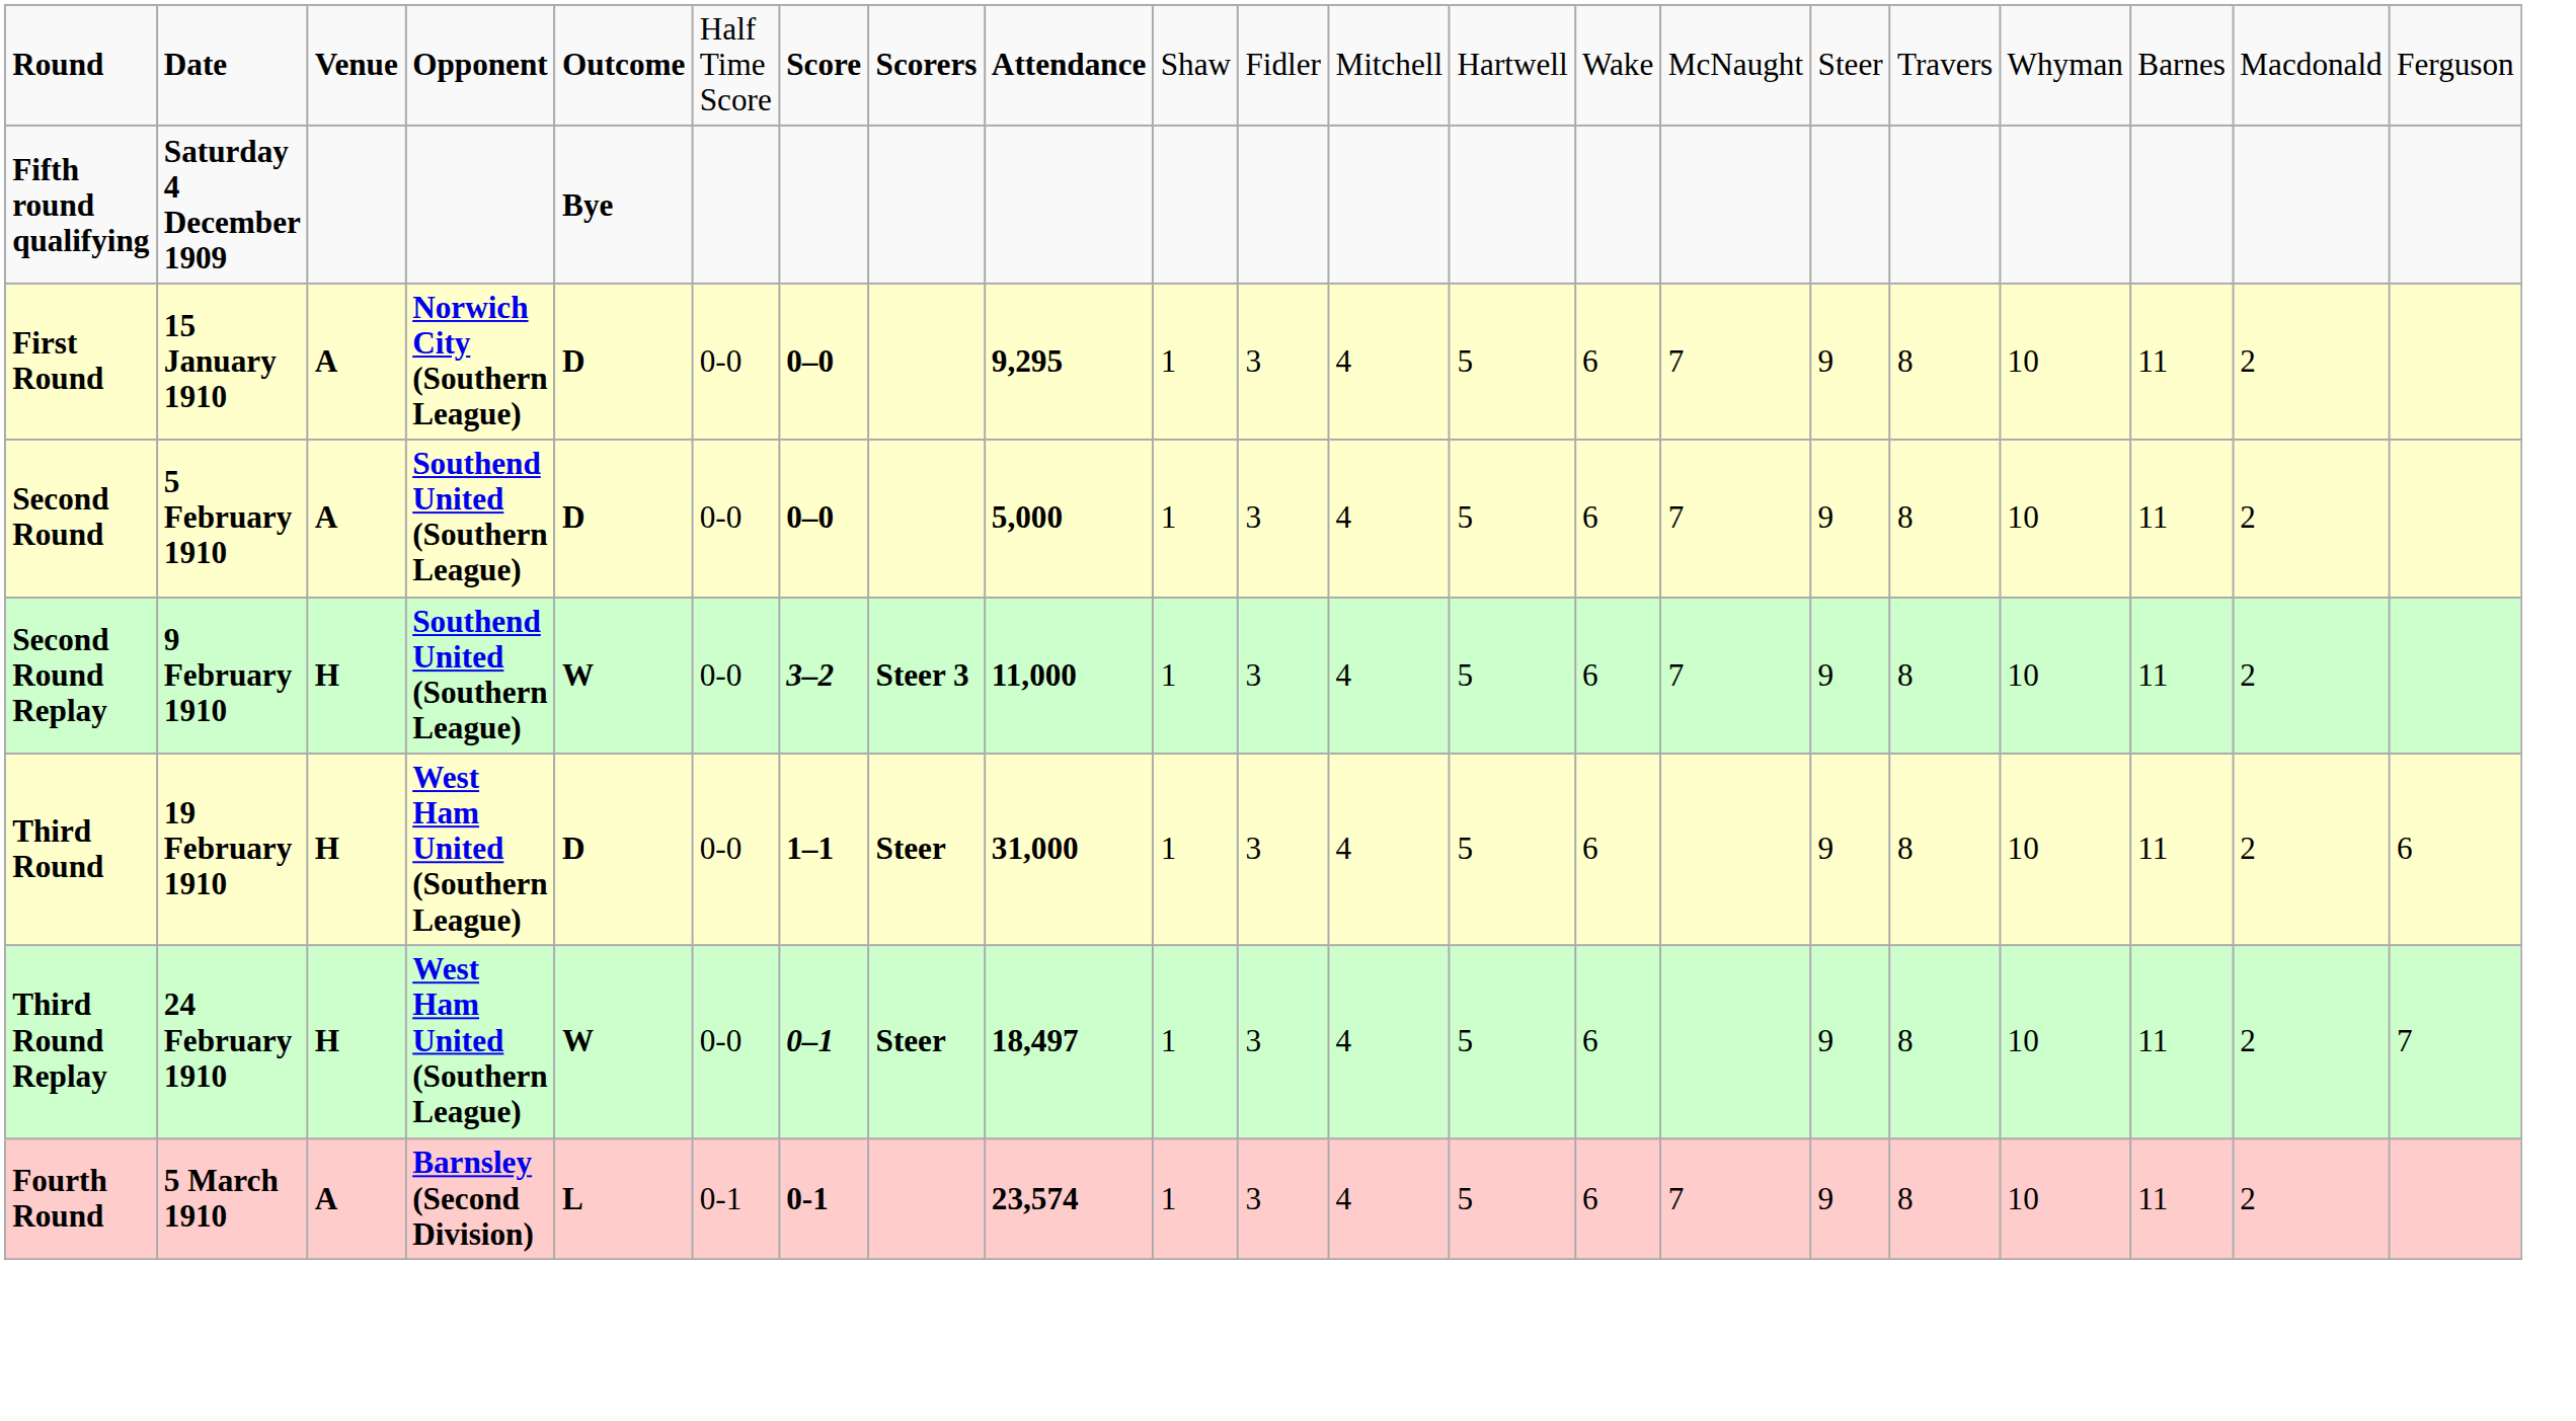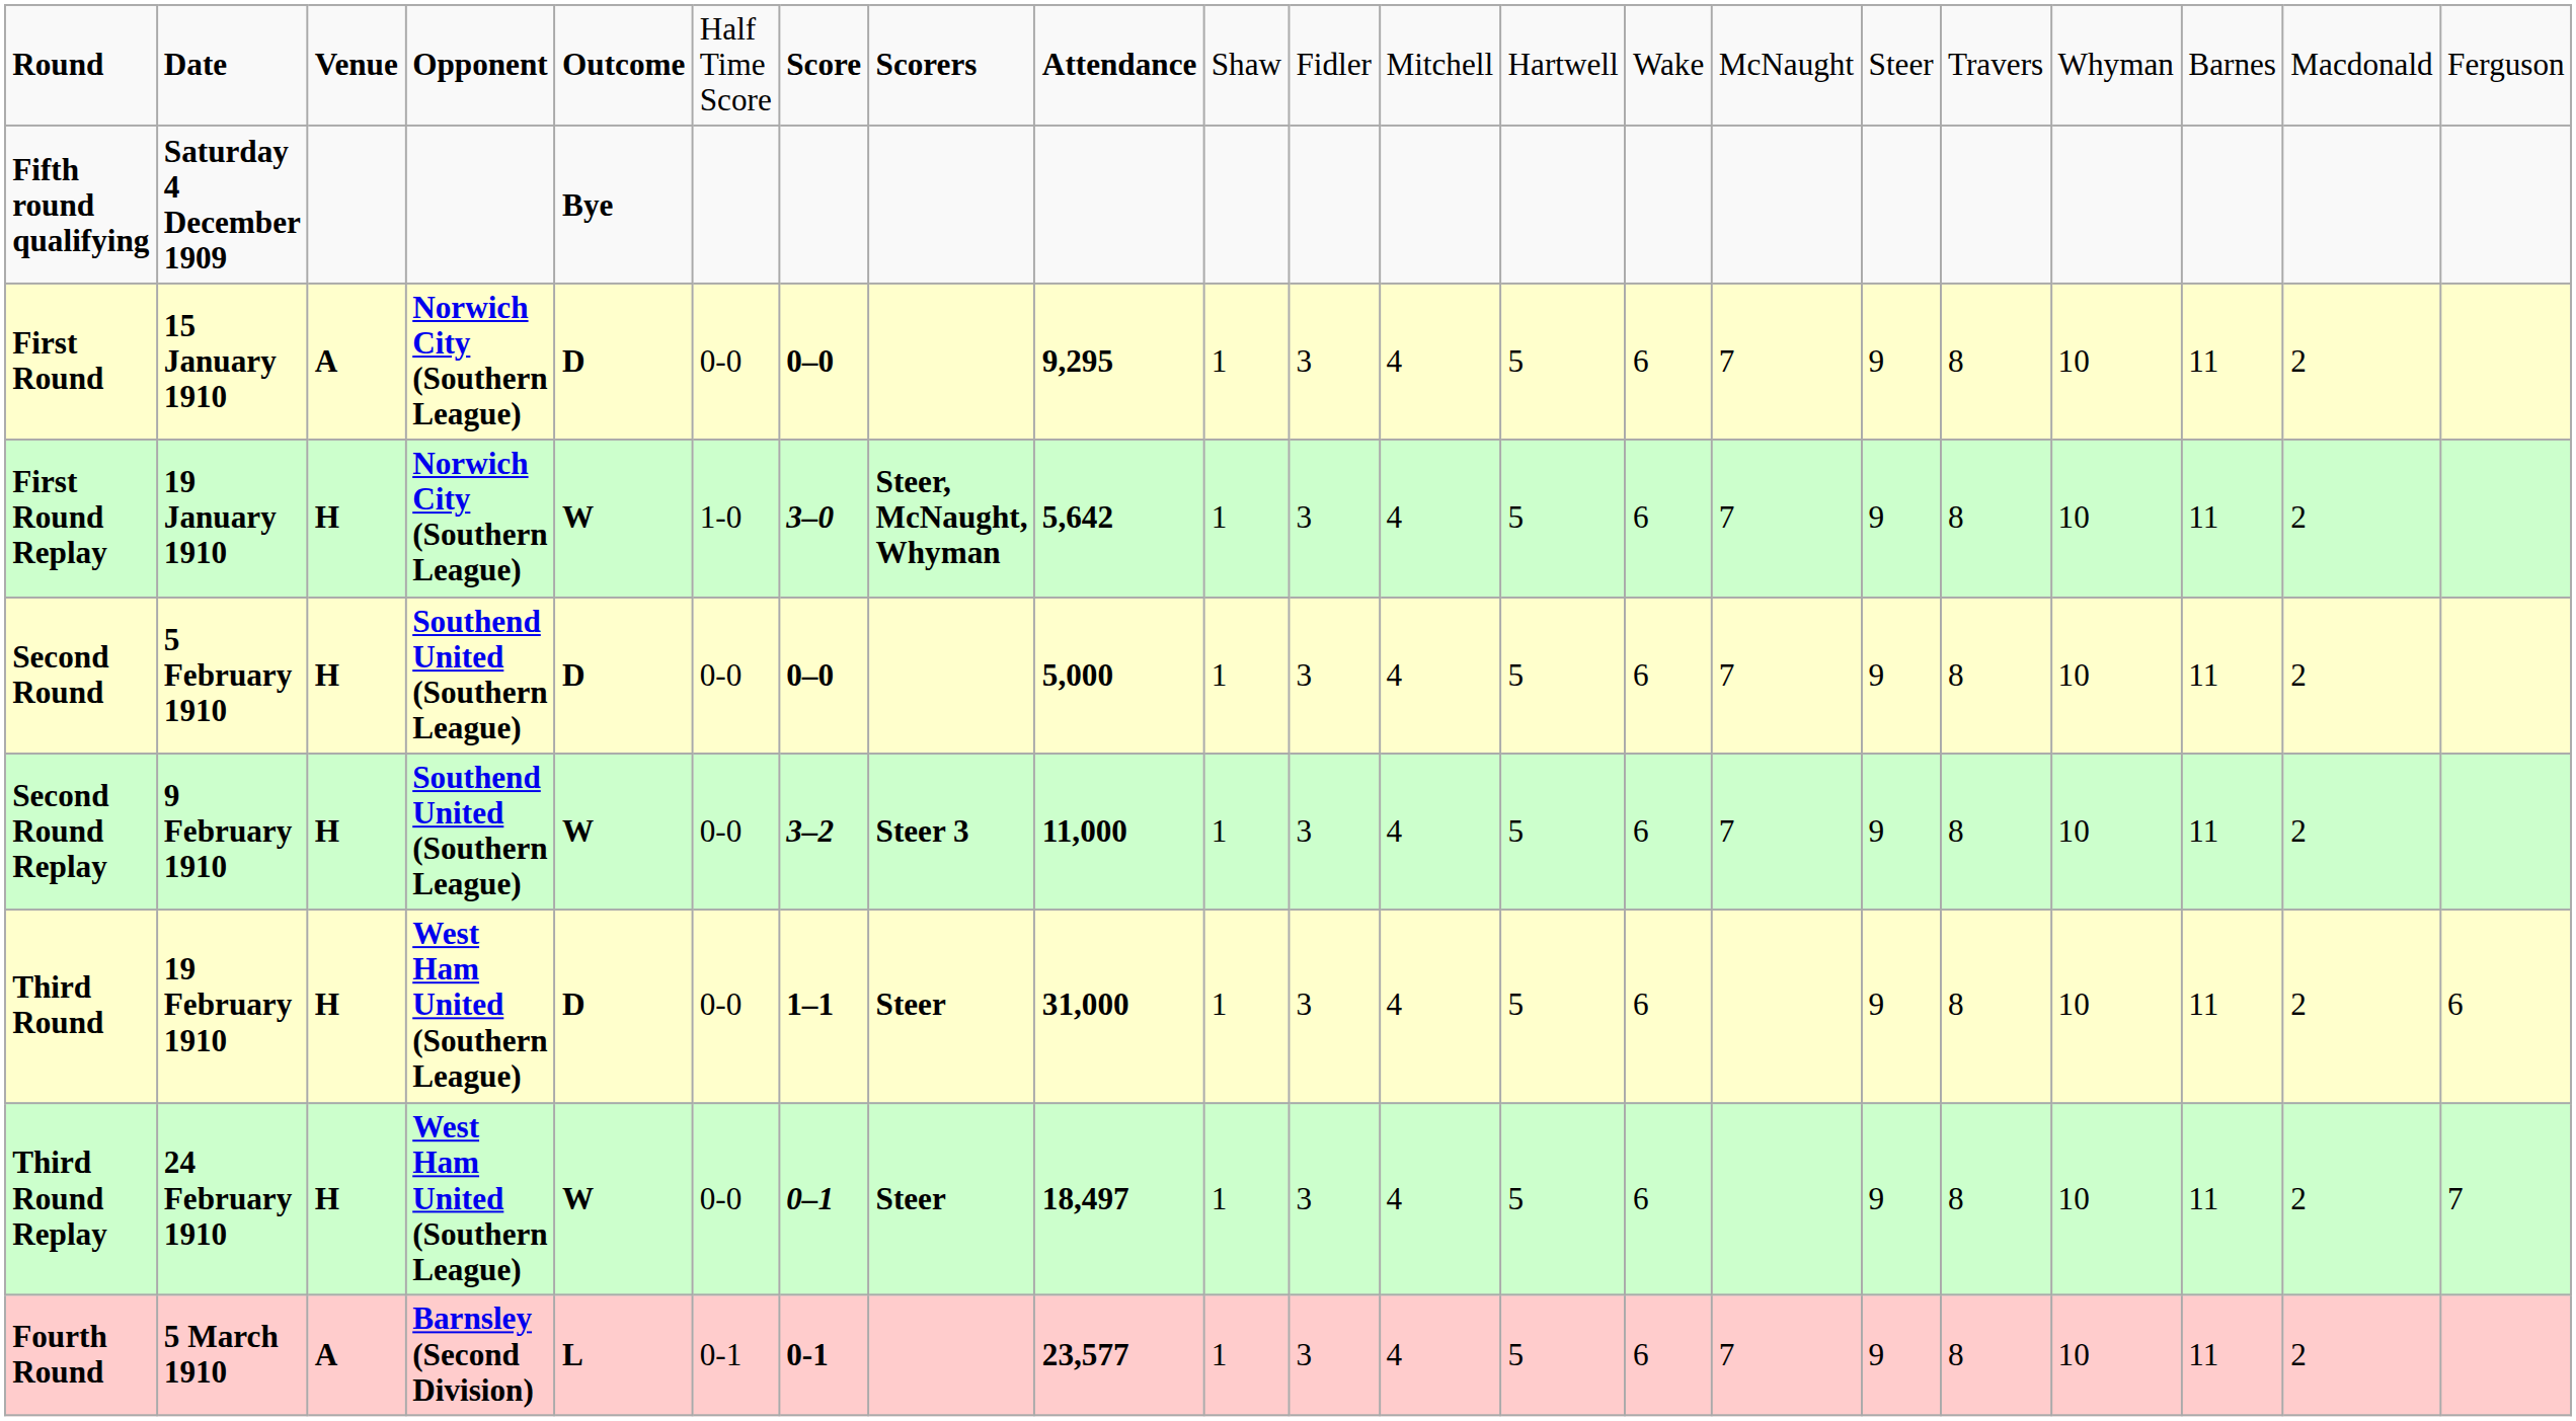 <table class="wikitable">
 <tr>
 <td><strong>Round</strong></td>
 <td><strong>Date</strong></td>
 <td><strong>Venue</strong></td>
 <td><strong>Opponent</strong></td>
 <td><strong>Outcome</strong></td>
 <td>Half Time Score</td>
 <td><strong>Score</strong></td>
 <td><strong>Scorers</strong></td>
 <td><strong>Attendance</strong></td>
 <td>Shaw</td>
 <td>Fidler</td>
 <td>Mitchell</td>
 <td>Hartwell</td>
 <td>Wake</td>
 <td>McNaught</td>
 <td>Steer</td>
 <td>Travers</td>
 <td>Whyman</td>
 <td>Barnes</td>
 <td>Macdonald</td>
 <td>Ferguson</td>
 </tr>
 <tr>
 <td><strong>Fifth round qualifying</strong></td>
 <td><strong>Saturday 4 December 1909</strong></td>
 <td></td>
 <td></td>
 <td><strong>Bye</strong></td>
 <td></td>
 <td></td>
 <td></td>
 <td></td>
 <td></td>
 <td></td>
 <td></td>
 <td></td>
 <td></td>
 <td></td>
 <td></td>
 <td></td>
 <td></td>
 <td></td>
 <td></td>
 <td></td>
 </tr>
 <tr bgcolor="#FFFFCC">
 <td><strong>First Round</strong></td>
 <td><strong>15 January 1910</strong></td>
 <td><strong>A</strong></td>
 <td><strong><a href='#'>Norwich City</a> (Southern League)</strong></td>
 <td><strong>D</strong></td>
 <td>0-0</td>
 <td><strong>0–0</strong></td>
 <td></td>
 <td><strong>9,295</strong></td>
 <td>1</td>
 <td>3</td>
 <td>4</td>
 <td>5</td>
 <td>6</td>
 <td>7</td>
 <td>9</td>
 <td>8</td>
 <td>10</td>
 <td>11</td>
 <td>2</td>
 <td></td>
 </tr>
+<tr bgcolor="#CCFFCC">
+<td><strong>First Round Replay</strong></td>
+<td><strong>19 January 1910</strong></td>
+<td><strong>H</strong></td>
+<td><strong><a href='#'>Norwich City</a> (Southern League)</strong></td>
+<td><strong>W</strong></td>
+<td>1-0</td>
+<td><strong><em>3–0</em></strong></td>
+<td><strong>Steer, McNaught, Whyman</strong></td>
+<td><strong>5,642</strong></td>
+<td>1</td>
+<td>3</td>
+<td>4</td>
+<td>5</td>
+<td>6</td>
+<td>7</td>
+<td>9</td>
+<td>8</td>
+<td>10</td>
+<td>11</td>
+<td>2</td>
+<td></td>
+</tr>
 <tr bgcolor="#FFFFCC">
 <td><strong>Second Round</strong></td>
 <td><strong>5 February 1910</strong></td>
-<td><strong>A</strong></td>
+<td><strong>H</strong></td>
 <td><strong><a href='#'>Southend United</a>  (Southern League)</strong></td>
 <td><strong>D</strong></td>
 <td>0-0</td>
 <td><strong>0–0</strong></td>
 <td></td>
 <td><strong>5,000</strong></td>
 <td>1</td>
 <td>3</td>
 <td>4</td>
 <td>5</td>
 <td>6</td>
 <td>7</td>
 <td>9</td>
 <td>8</td>
 <td>10</td>
 <td>11</td>
 <td>2</td>
 <td></td>
 </tr>
 <tr bgcolor="#CCFFCC">
 <td><strong>Second Round Replay</strong></td>
 <td><strong>9 February 1910</strong></td>
 <td><strong>H</strong></td>
 <td><strong><a href='#'>Southend United</a>  (Southern League)</strong></td>
 <td><strong>W</strong></td>
 <td>0-0</td>
 <td><strong><em>3–2</em></strong></td>
 <td><strong>Steer 3</strong></td>
 <td><strong>11,000</strong></td>
 <td>1</td>
 <td>3</td>
 <td>4</td>
 <td>5</td>
 <td>6</td>
 <td>7</td>
 <td>9</td>
 <td>8</td>
 <td>10</td>
 <td>11</td>
 <td>2</td>
 <td></td>
 </tr>
 <tr bgcolor="#FFFFCC">
 <td><strong>Third Round</strong></td>
 <td><strong>19 February 1910</strong></td>
 <td><strong>H</strong></td>
 <td><strong><a href='#'>West Ham United</a>   (Southern League)</strong></td>
 <td><strong>D</strong></td>
 <td>0-0</td>
 <td><strong>1–1</strong></td>
 <td><strong>Steer</strong></td>
 <td><strong>31,000</strong></td>
 <td>1</td>
 <td>3</td>
 <td>4</td>
 <td>5</td>
 <td>6</td>
 <td></td>
 <td>9</td>
 <td>8</td>
 <td>10</td>
 <td>11</td>
 <td>2</td>
 <td>6</td>
 </tr>
 <tr bgcolor="#CCFFCC">
 <td><strong>Third Round Replay</strong></td>
 <td><strong>24 February 1910</strong></td>
 <td><strong>H</strong></td>
 <td><strong><a href='#'>West Ham United</a>   (Southern League)</strong></td>
 <td><strong>W</strong></td>
 <td>0-0</td>
 <td><strong><em>0–1</em></strong></td>
 <td><strong>Steer</strong></td>
 <td><strong>18,497</strong></td>
 <td>1</td>
 <td>3</td>
 <td>4</td>
 <td>5</td>
 <td>6</td>
 <td></td>
 <td>9</td>
 <td>8</td>
 <td>10</td>
 <td>11</td>
 <td>2</td>
 <td>7</td>
 </tr>
 <tr bgcolor="#FFCCCC">
 <td><strong>Fourth Round</strong></td>
 <td><strong>5 March 1910</strong></td>
 <td><strong>A</strong></td>
 <td><strong><a href='#'>Barnsley</a> (Second Division)</strong></td>
 <td><strong>L</strong></td>
 <td>0-1</td>
 <td><strong>0-1</strong></td>
 <td></td>
-<td><strong>23,574</strong></td>
+<td><strong>23,577</strong></td>
 <td>1</td>
 <td>3</td>
 <td>4</td>
 <td>5</td>
 <td>6</td>
 <td>7</td>
 <td>9</td>
 <td>8</td>
 <td>10</td>
 <td>11</td>
 <td>2</td>
 <td></td>
 </tr>
 </table>
